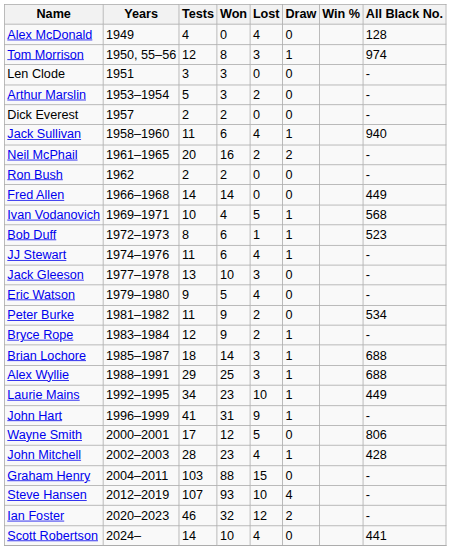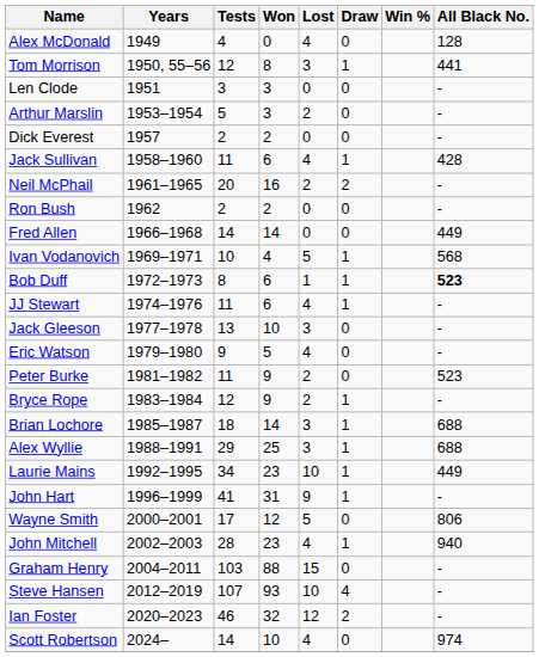 <table class="sortable wikitable">
 <tr>
 <th>Name</th>
 <th>Years</th>
 <th>Tests</th>
 <th>Won</th>
 <th>Lost</th>
 <th>Draw</th>
 <th>Win %</th>
 <th>All Black No.</th>
 </tr>
 <tr>
 <td><a href='#'>Alex McDonald</a></td>
 <td>1949</td>
 <td>4</td>
 <td>0</td>
 <td>4</td>
 <td>0</td>
 <td></td>
 <td>128</td>
 </tr>
 <tr>
 <td><a href='#'>Tom Morrison</a></td>
 <td>1950, 55–56</td>
 <td>12</td>
 <td>8</td>
 <td>3</td>
 <td>1</td>
 <td></td>
-<td>974</td>
+<td>441</td>
 </tr>
 <tr>
 <td>Len Clode</td>
 <td>1951</td>
 <td>3</td>
 <td>3</td>
 <td>0</td>
 <td>0</td>
 <td></td>
 <td>-</td>
 </tr>
 <tr>
 <td><a href='#'>Arthur Marslin</a></td>
 <td>1953–1954</td>
 <td>5</td>
 <td>3</td>
 <td>2</td>
 <td>0</td>
 <td></td>
 <td>-</td>
 </tr>
 <tr>
 <td>Dick Everest</td>
 <td>1957</td>
 <td>2</td>
 <td>2</td>
 <td>0</td>
 <td>0</td>
 <td></td>
 <td>-</td>
 </tr>
 <tr>
 <td><a href='#'>Jack Sullivan</a></td>
 <td>1958–1960</td>
 <td>11</td>
 <td>6</td>
 <td>4</td>
 <td>1</td>
 <td></td>
-<td>940</td>
+<td>428</td>
 </tr>
 <tr>
 <td><a href='#'>Neil McPhail</a></td>
 <td>1961–1965</td>
 <td>20</td>
 <td>16</td>
 <td>2</td>
 <td>2</td>
 <td></td>
 <td>-</td>
 </tr>
 <tr>
 <td><a href='#'>Ron Bush</a></td>
 <td>1962</td>
 <td>2</td>
 <td>2</td>
 <td>0</td>
 <td>0</td>
 <td></td>
 <td>-</td>
 </tr>
 <tr>
 <td><a href='#'>Fred Allen</a></td>
 <td>1966–1968</td>
 <td>14</td>
 <td>14</td>
 <td>0</td>
 <td>0</td>
 <td></td>
 <td>449</td>
 </tr>
 <tr>
 <td><a href='#'>Ivan Vodanovich</a></td>
 <td>1969–1971</td>
 <td>10</td>
 <td>4</td>
 <td>5</td>
 <td>1</td>
 <td></td>
 <td>568</td>
 </tr>
 <tr>
 <td><a href='#'>Bob Duff</a></td>
 <td>1972–1973</td>
 <td>8</td>
 <td>6</td>
 <td>1</td>
 <td>1</td>
 <td></td>
-<td>523</td>
+<td><strong>523</strong></td>
 </tr>
 <tr>
 <td><a href='#'>JJ Stewart</a></td>
 <td>1974–1976</td>
 <td>11</td>
 <td>6</td>
 <td>4</td>
 <td>1</td>
 <td></td>
 <td>-</td>
 </tr>
 <tr>
 <td><a href='#'>Jack Gleeson</a></td>
 <td>1977–1978</td>
 <td>13</td>
 <td>10</td>
 <td>3</td>
 <td>0</td>
 <td></td>
 <td>-</td>
 </tr>
 <tr>
 <td><a href='#'>Eric Watson</a></td>
 <td>1979–1980</td>
 <td>9</td>
 <td>5</td>
 <td>4</td>
 <td>0</td>
 <td></td>
 <td>-</td>
 </tr>
 <tr>
 <td><a href='#'>Peter Burke</a></td>
 <td>1981–1982</td>
 <td>11</td>
 <td>9</td>
 <td>2</td>
 <td>0</td>
 <td></td>
-<td>534</td>
+<td>523</td>
 </tr>
 <tr>
 <td><a href='#'>Bryce Rope</a></td>
 <td>1983–1984</td>
 <td>12</td>
 <td>9</td>
 <td>2</td>
 <td>1</td>
 <td></td>
 <td>-</td>
 </tr>
 <tr>
 <td><a href='#'>Brian Lochore</a></td>
 <td>1985–1987</td>
 <td>18</td>
 <td>14</td>
 <td>3</td>
 <td>1</td>
 <td></td>
 <td>688</td>
 </tr>
 <tr>
 <td><a href='#'>Alex Wyllie</a></td>
 <td>1988–1991</td>
 <td>29</td>
 <td>25</td>
 <td>3</td>
 <td>1</td>
 <td></td>
 <td>688</td>
 </tr>
 <tr>
 <td><a href='#'>Laurie Mains</a></td>
 <td>1992–1995</td>
 <td>34</td>
 <td>23</td>
 <td>10</td>
 <td>1</td>
 <td></td>
 <td>449</td>
 </tr>
 <tr>
 <td><a href='#'>John Hart</a></td>
 <td>1996–1999</td>
 <td>41</td>
 <td>31</td>
 <td>9</td>
 <td>1</td>
 <td></td>
 <td>-</td>
 </tr>
 <tr>
 <td><a href='#'>Wayne Smith</a></td>
 <td>2000–2001</td>
 <td>17</td>
 <td>12</td>
 <td>5</td>
 <td>0</td>
 <td></td>
 <td>806</td>
 </tr>
 <tr>
 <td><a href='#'>John Mitchell</a></td>
 <td>2002–2003</td>
 <td>28</td>
 <td>23</td>
 <td>4</td>
 <td>1</td>
 <td></td>
-<td>428</td>
+<td>940</td>
 </tr>
 <tr>
 <td><a href='#'>Graham Henry</a></td>
 <td>2004–2011</td>
 <td>103</td>
 <td>88</td>
 <td>15</td>
 <td>0</td>
 <td></td>
 <td>-</td>
 </tr>
 <tr>
 <td><a href='#'>Steve Hansen</a></td>
 <td>2012–2019</td>
 <td>107</td>
 <td>93</td>
 <td>10</td>
 <td>4</td>
 <td></td>
 <td>-</td>
 </tr>
 <tr>
 <td><a href='#'>Ian Foster</a></td>
 <td>2020–2023</td>
 <td>46</td>
 <td>32</td>
 <td>12</td>
 <td>2</td>
 <td></td>
 <td>-</td>
 </tr>
 <tr>
 <td><a href='#'>Scott Robertson</a></td>
 <td>2024–</td>
 <td>14</td>
 <td>10</td>
 <td>4</td>
 <td>0</td>
 <td></td>
-<td>441</td>
+<td>974</td>
 </tr>
 <tr>
 </tr>
 </table>
